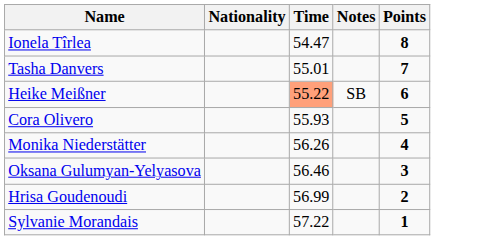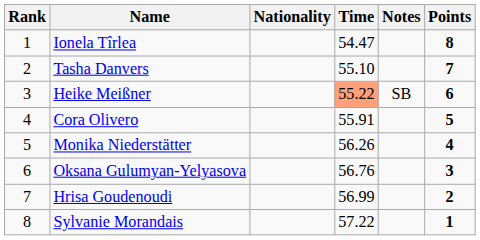 <table class="wikitable sortable" style="text-align:center">
 <tr>
+<th>Rank</th>
 <th>Name</th>
 <th>Nationality</th>
 <th>Time</th>
 <th>Notes</th>
 <th>Points</th>
 </tr>
 <tr>
+<td>1</td>
 <td align=left><a href='#'>Ionela Tîrlea</a></td>
 <td align=left></td>
 <td>54.47</td>
 <td></td>
 <td><strong>8</strong></td>
 </tr>
 <tr>
+<td>2</td>
 <td align=left><a href='#'>Tasha Danvers</a></td>
 <td align=left></td>
-<td>55.01</td>
+<td>55.10</td>
 <td></td>
 <td><strong>7</strong></td>
 </tr>
 <tr>
+<td>3</td>
 <td align=left><a href='#'>Heike Meißner</a></td>
 <td align=left></td>
 <td style="background: lightsalmon;">55.22</td>
 <td>SB</td>
 <td><strong>6</strong></td>
 </tr>
 <tr>
+<td>4</td>
 <td align=left><a href='#'>Cora Olivero</a></td>
 <td align=left></td>
-<td>55.93</td>
+<td>55.91</td>
 <td></td>
 <td><strong>5</strong></td>
 </tr>
 <tr>
+<td>5</td>
 <td align=left><a href='#'>Monika Niederstätter</a></td>
 <td align=left></td>
 <td>56.26</td>
 <td></td>
 <td><strong>4</strong></td>
 </tr>
 <tr>
+<td>6</td>
 <td align=left><a href='#'>Oksana Gulumyan-Yelyasova</a></td>
 <td align=left></td>
-<td>56.46</td>
+<td>56.76</td>
 <td></td>
 <td><strong>3</strong></td>
 </tr>
 <tr>
+<td>7</td>
 <td align=left><a href='#'>Hrisa Goudenoudi</a></td>
 <td align=left></td>
 <td>56.99</td>
 <td></td>
 <td><strong>2</strong></td>
 </tr>
 <tr>
+<td>8</td>
 <td align=left><a href='#'>Sylvanie Morandais</a></td>
 <td align=left></td>
 <td>57.22</td>
 <td></td>
 <td><strong>1</strong></td>
 </tr>
 </table>
